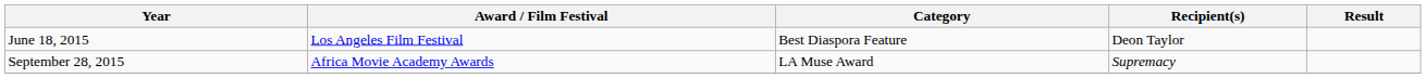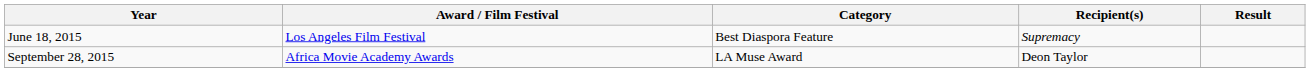 <table class="wikitable sortable" style="width: 99%;">
 <tr>
 <th scope="col">Year</th>
 <th scope="col">Award / Film Festival</th>
 <th scope="col">Category</th>
 <th scope="col">Recipient(s)</th>
 <th scope="col">Result</th>
 </tr>
 <tr>
 <td rowspan="1">June 18, 2015</td>
 <td rowspan="1"><a href='#'>Los Angeles Film Festival</a></td>
 <td>Best Diaspora Feature</td>
-<td>Deon Taylor</td>
+<td><em>Supremacy</em></td>
 <td></td>
 </tr>
 <tr>
 <td rowspan="1">September 28, 2015</td>
 <td rowspan="1"><a href='#'>Africa Movie Academy Awards</a></td>
 <td>LA Muse Award</td>
-<td><em>Supremacy</em></td>
+<td>Deon Taylor</td>
 <td></td>
 </tr>
 <tr>
 </tr>
 </table>
